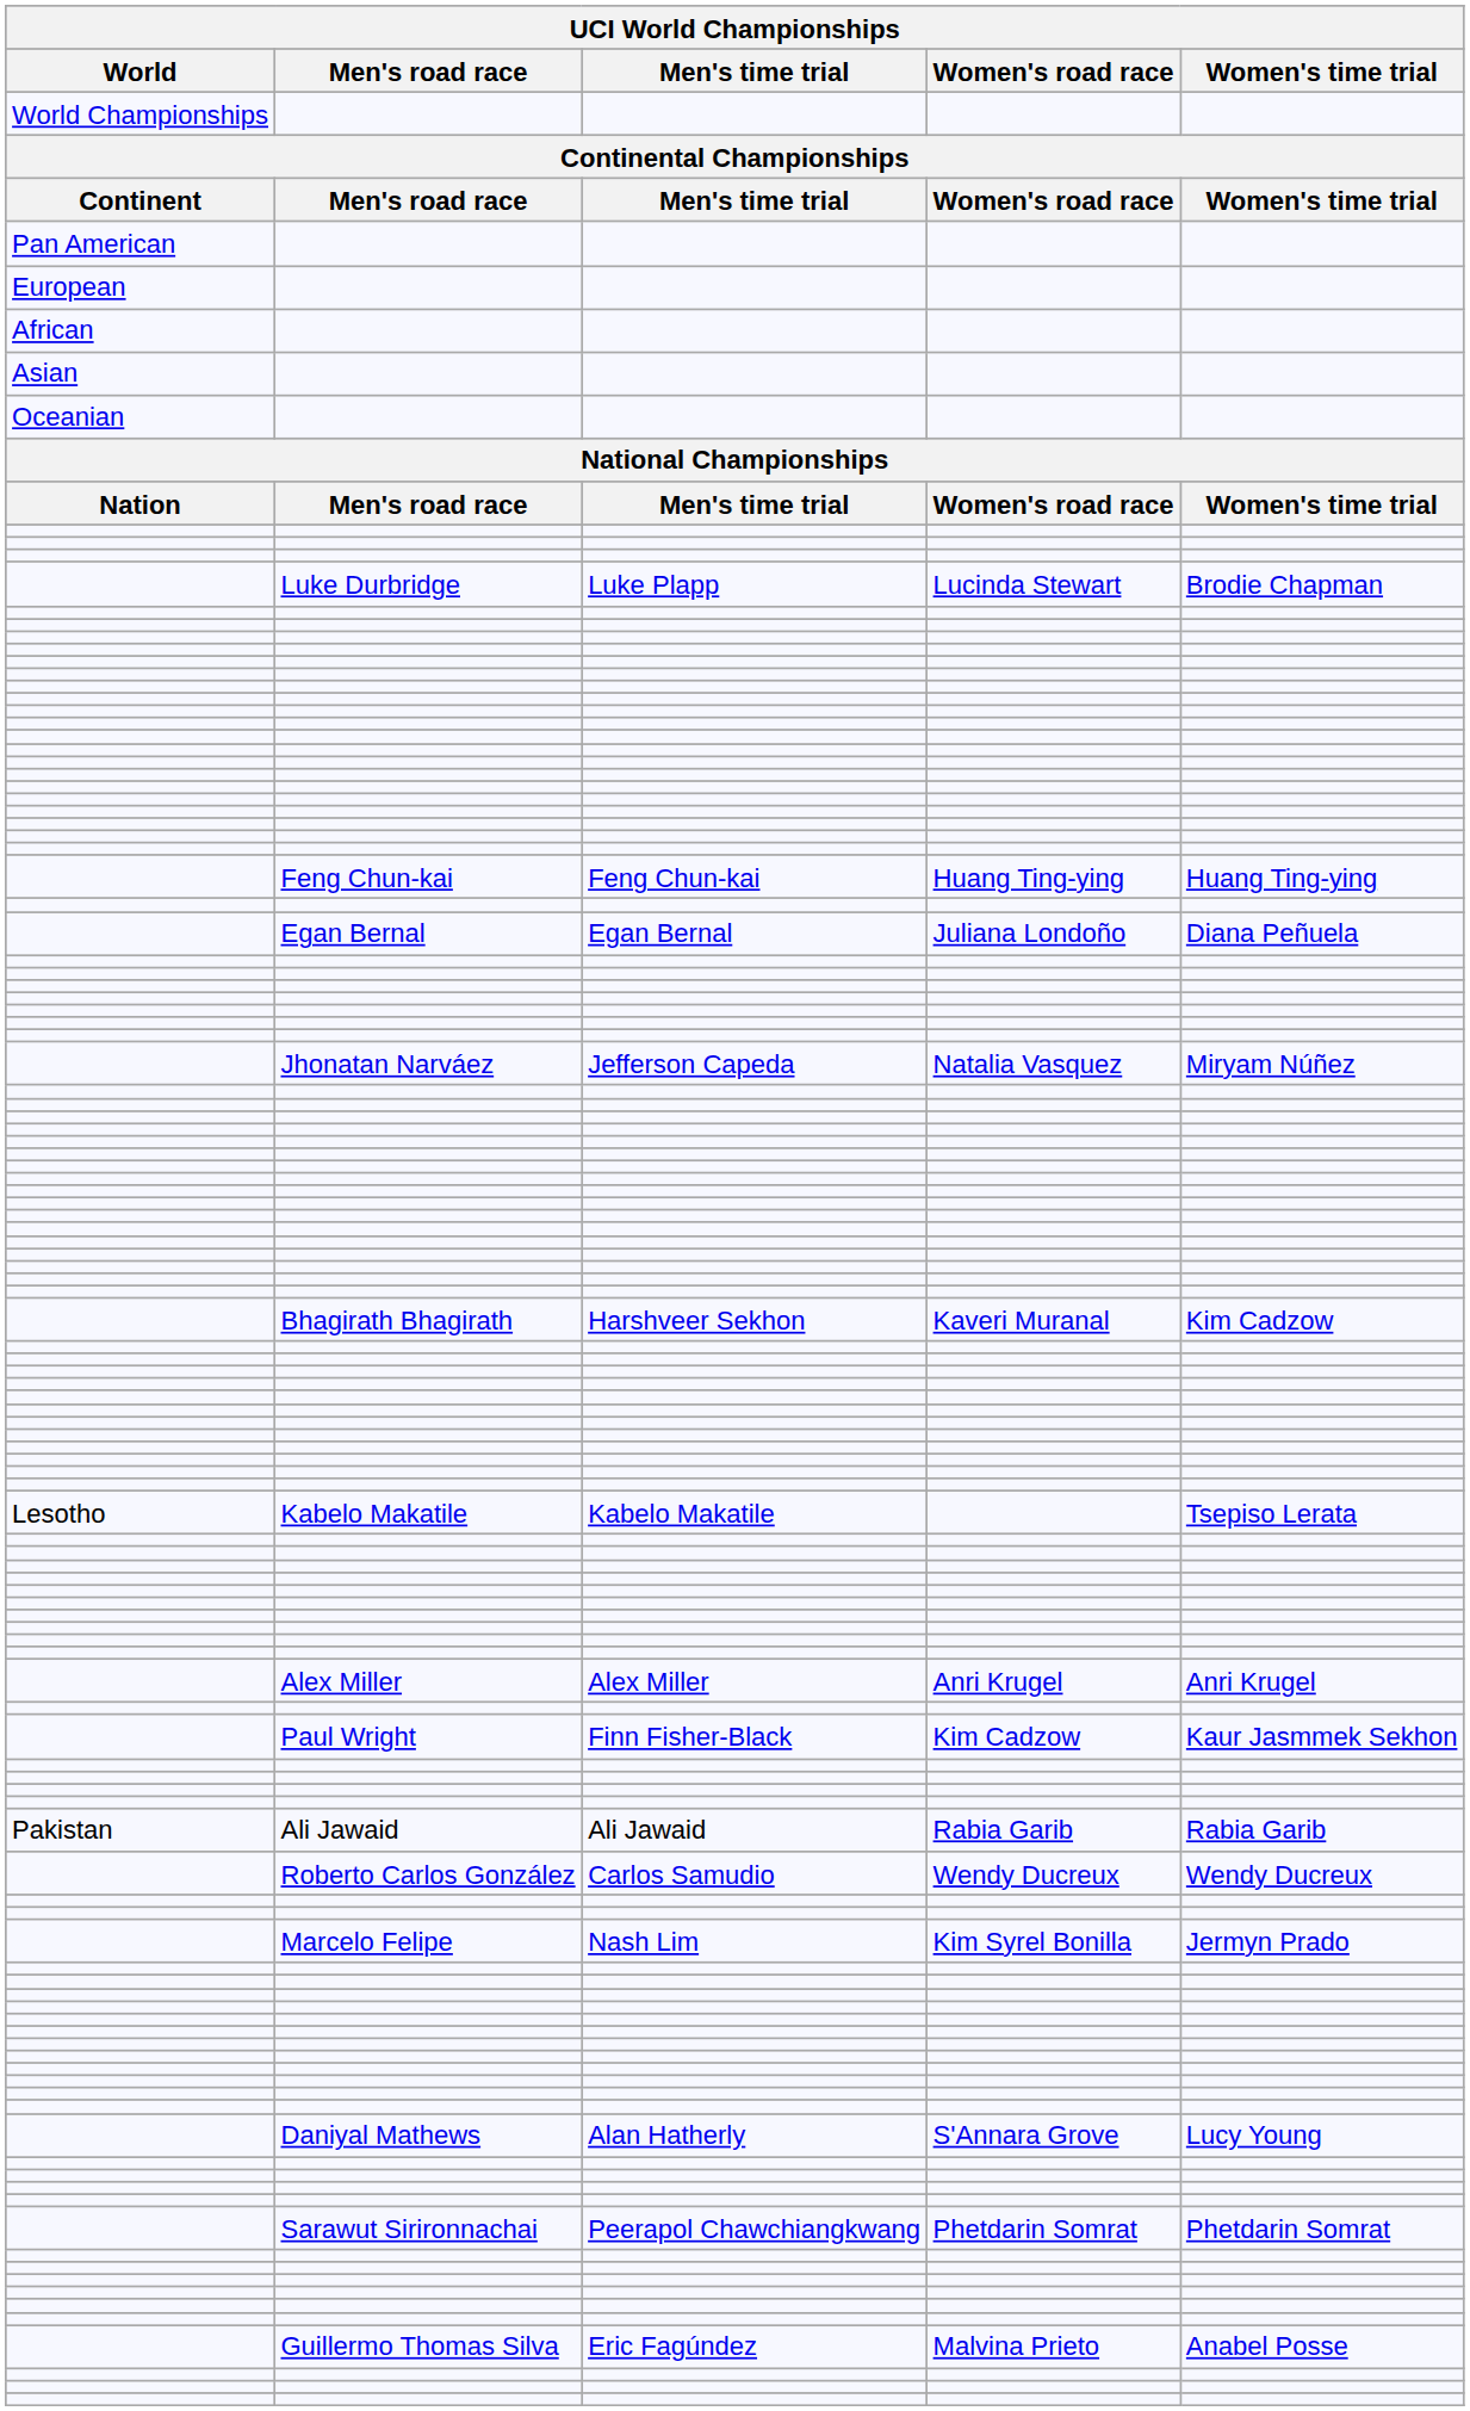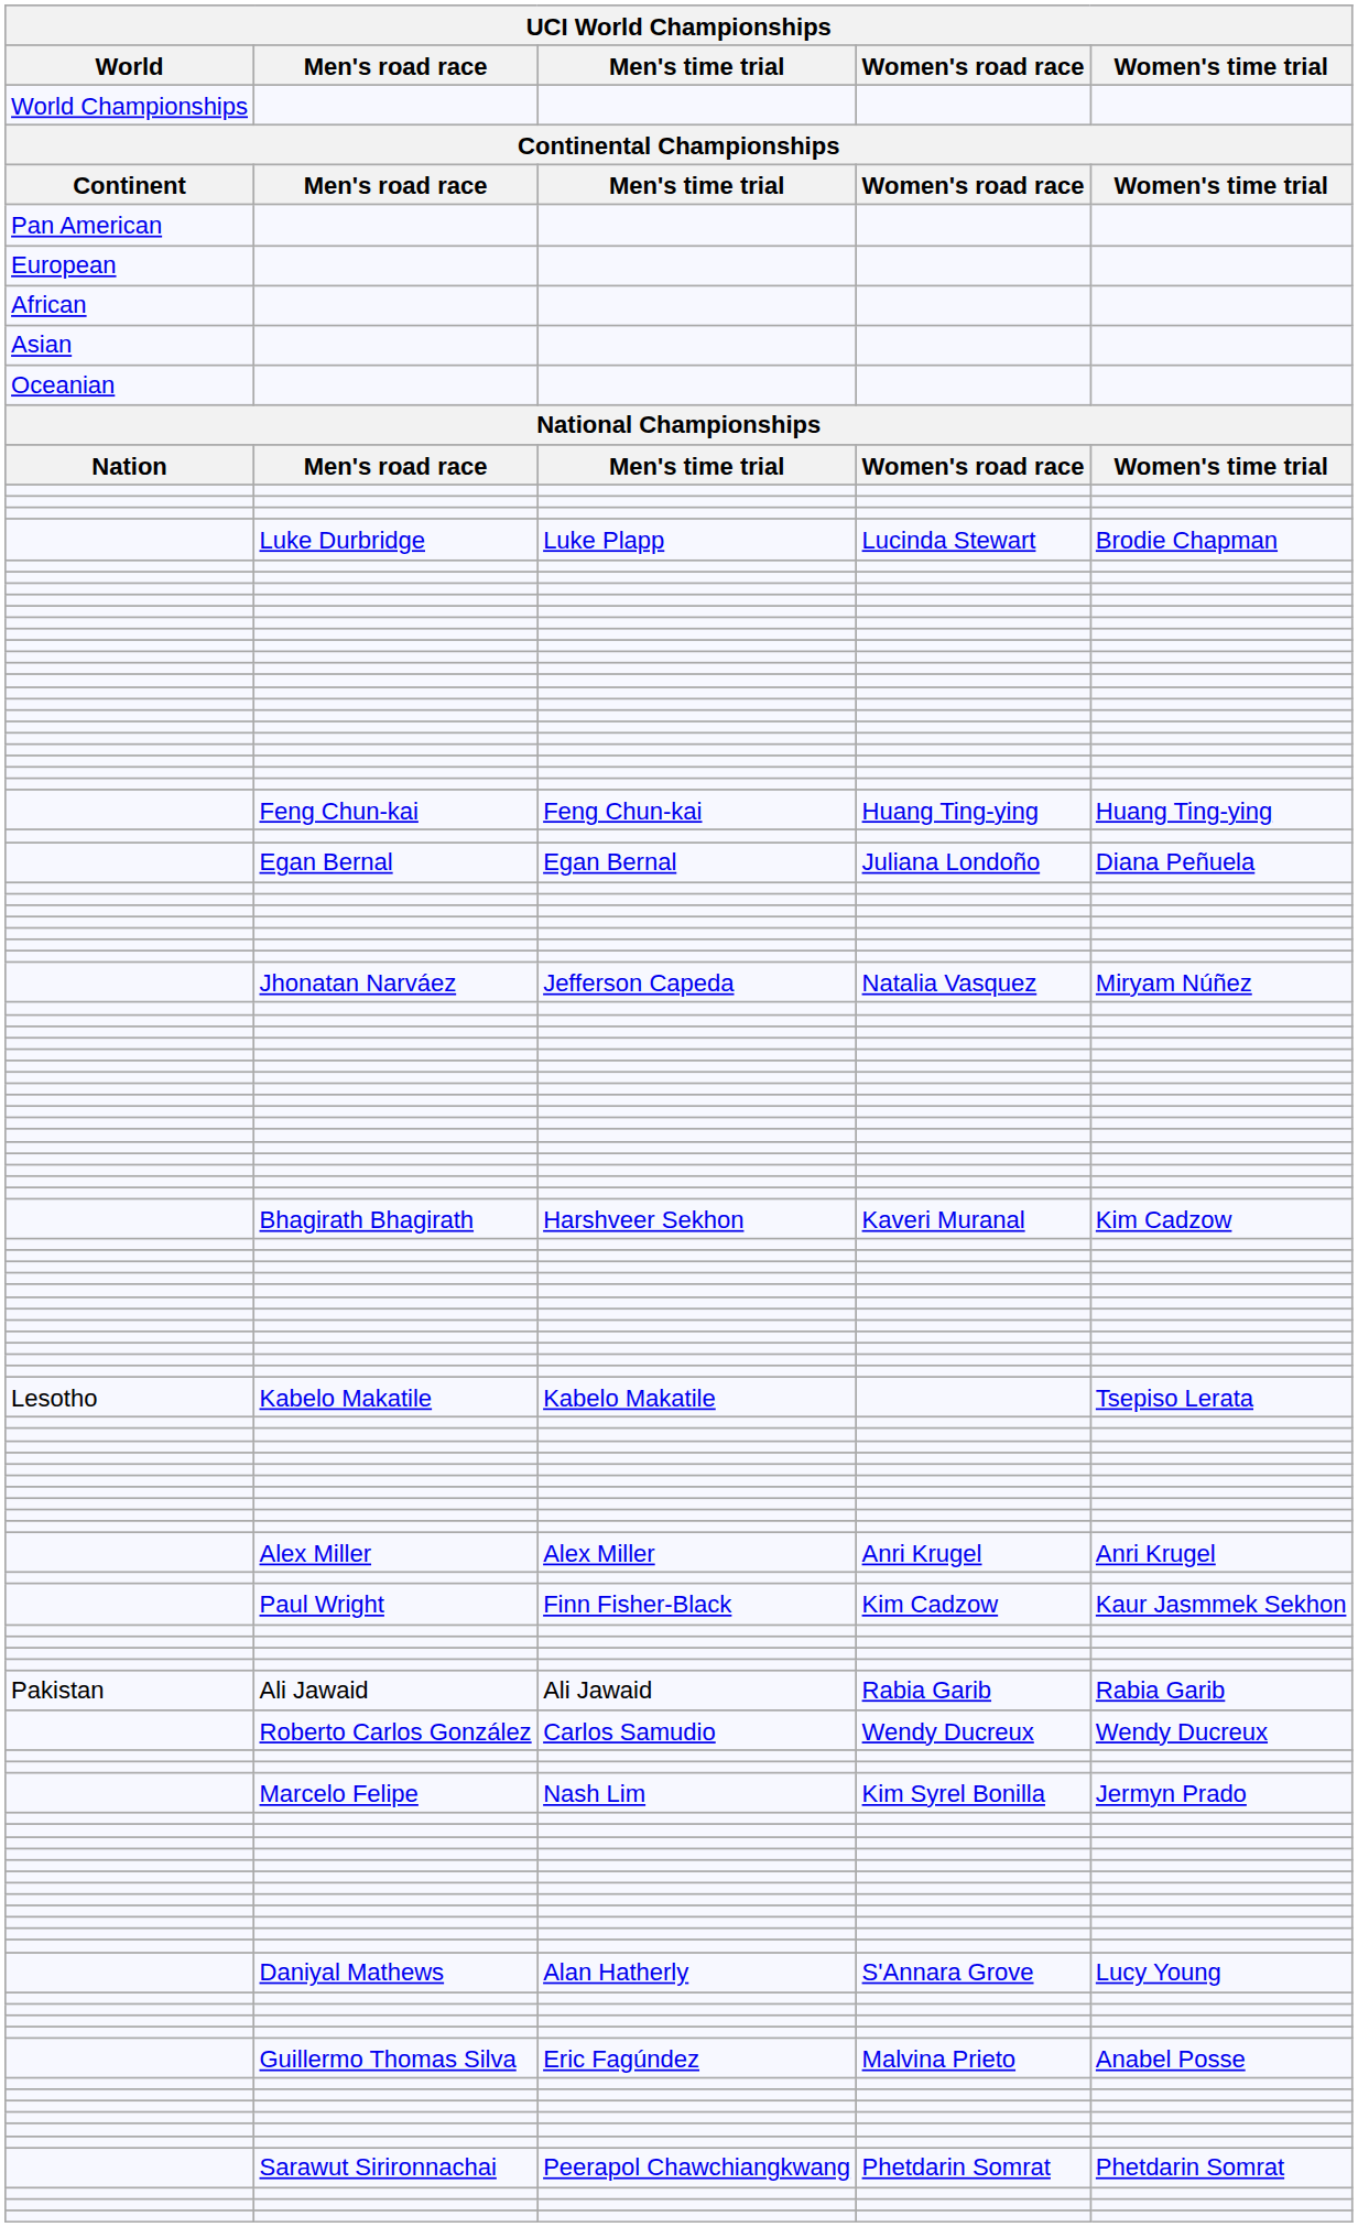 <table class="wikitable sortable"  style="background:#f7f8ff; font-size:80%; border:gray solid 1px;">
 <tr>
 <th colspan="5">UCI World Championships</th>
 </tr>
 <tr>
 <th>World</th>
 <th>Men's road race</th>
 <th>Men's time trial</th>
 <th>Women's road race</th>
 <th>Women's time trial</th>
 </tr>
 <tr>
 <td> <a href='#'>World Championships</a></td>
 <td></td>
 <td></td>
 <td></td>
 <td></td>
 </tr>
 <tr>
 <th colspan="5">Continental Championships</th>
 </tr>
 <tr>
 <th>Continent</th>
 <th>Men's road race</th>
 <th>Men's time trial</th>
 <th>Women's road race</th>
 <th>Women's time trial</th>
 </tr>
 <tr>
 <td> <a href='#'>Pan American</a></td>
 <td></td>
 <td></td>
 <td></td>
 <td></td>
 </tr>
 <tr>
 <td> <a href='#'>European</a></td>
 <td></td>
 <td></td>
 <td></td>
 <td></td>
 </tr>
 <tr>
 <td> <a href='#'>African</a></td>
 <td></td>
 <td></td>
 <td></td>
 <td></td>
 </tr>
 <tr>
 <td> <a href='#'>Asian</a></td>
 <td></td>
 <td></td>
 <td></td>
 <td></td>
 </tr>
 <tr>
 <td> <a href='#'>Oceanian</a></td>
 <td></td>
 <td></td>
 <td></td>
 <td></td>
 </tr>
 <tr>
 <th colspan="5">National Championships</th>
 </tr>
 <tr style="background:#ccc; text-align:center;">
 <th>Nation</th>
 <th>Men's road race</th>
 <th>Men's time trial</th>
 <th>Women's road race</th>
 <th>Women's time trial</th>
 </tr>
 <tr style="vertical-align:top;">
 <td></td>
 <td></td>
 <td></td>
 <td></td>
 <td></td>
 </tr>
 <tr style="vertical-align:top;">
 <td></td>
 <td></td>
 <td></td>
 <td></td>
 <td></td>
 </tr>
 <tr style="vertical-align:top;">
 <td></td>
 <td></td>
 <td></td>
 <td></td>
 <td></td>
 </tr>
 <tr style="vertical-align:top;">
 <td></td>
 <td><a href='#'>Luke Durbridge</a></td>
 <td><a href='#'>Luke Plapp</a></td>
 <td><a href='#'>Lucinda Stewart</a></td>
 <td><a href='#'>Brodie Chapman</a></td>
 </tr>
 <tr style="vertical-align:top;">
 <td></td>
 <td></td>
 <td></td>
 <td></td>
 <td></td>
 </tr>
 <tr style="vertical-align:top;">
 <td></td>
 <td></td>
 <td></td>
 <td></td>
 <td></td>
 </tr>
 <tr style="vertical-align:top;">
 <td></td>
 <td></td>
 <td></td>
 <td></td>
 <td></td>
 </tr>
 <tr style="vertical-align:top;">
 <td></td>
 <td></td>
 <td></td>
 <td></td>
 <td></td>
 </tr>
 <tr style="vertical-align:top;">
 <td></td>
 <td></td>
 <td></td>
 <td></td>
 <td></td>
 </tr>
 <tr style="vertical-align:top;">
 <td></td>
 <td></td>
 <td></td>
 <td></td>
 <td></td>
 </tr>
 <tr style="vertical-align:top;">
 <td></td>
 <td></td>
 <td></td>
 <td></td>
 <td></td>
 </tr>
 <tr style="vertical-align:top;">
 <td></td>
 <td></td>
 <td></td>
 <td></td>
 <td></td>
 </tr>
 <tr style="vertical-align:top;">
 <td></td>
 <td></td>
 <td></td>
 <td></td>
 <td></td>
 </tr>
 <tr style="vertical-align:top;">
 <td></td>
 <td></td>
 <td></td>
 <td></td>
 <td></td>
 </tr>
 <tr style="vertical-align:top;">
 <td></td>
 <td></td>
 <td></td>
 <td></td>
 <td></td>
 </tr>
 <tr style="vertical-align:top;">
 <td></td>
 <td></td>
 <td></td>
 <td></td>
 <td></td>
 </tr>
 <tr style="vertical-align:top;">
 <td></td>
 <td></td>
 <td></td>
 <td></td>
 <td></td>
 </tr>
 <tr style="vertical-align:top;">
 <td></td>
 <td></td>
 <td></td>
 <td></td>
 <td></td>
 </tr>
 <tr style="vertical-align:top;">
 <td></td>
 <td></td>
 <td></td>
 <td></td>
 <td></td>
 </tr>
 <tr style="vertical-align:top;">
 <td></td>
 <td></td>
 <td></td>
 <td></td>
 <td></td>
 </tr>
 <tr style="vertical-align:top;">
 <td></td>
 <td></td>
 <td></td>
 <td></td>
 <td></td>
 </tr>
 <tr style="vertical-align:top;">
 <td></td>
 <td></td>
 <td></td>
 <td></td>
 <td></td>
 </tr>
 <tr style="vertical-align:top;">
 <td></td>
 <td></td>
 <td></td>
 <td></td>
 <td></td>
 </tr>
 <tr style="vertical-align:top;">
 <td></td>
 <td></td>
 <td></td>
 <td></td>
 <td></td>
 </tr>
 <tr>
 <td></td>
 <td><a href='#'>Feng Chun-kai</a></td>
 <td><a href='#'>Feng Chun-kai</a></td>
 <td><a href='#'>Huang Ting-ying</a></td>
 <td><a href='#'>Huang Ting-ying</a></td>
 </tr>
 <tr style="vertical-align:top;">
 <td></td>
 <td></td>
 <td></td>
 <td></td>
 <td></td>
 </tr>
 <tr style="vertical-align:top;">
 <td></td>
 <td><a href='#'>Egan Bernal</a></td>
 <td><a href='#'>Egan Bernal</a></td>
 <td><a href='#'>Juliana Londoño</a></td>
 <td><a href='#'>Diana Peñuela</a></td>
 </tr>
 <tr style="vertical-align:top;">
 <td></td>
 <td></td>
 <td></td>
 <td></td>
 <td></td>
 </tr>
 <tr style="vertical-align:top;">
 <td></td>
 <td></td>
 <td></td>
 <td></td>
 <td></td>
 </tr>
 <tr style="vertical-align:top;">
 <td></td>
 <td></td>
 <td></td>
 <td></td>
 <td></td>
 </tr>
 <tr style="vertical-align:top;">
 <td></td>
 <td></td>
 <td></td>
 <td></td>
 <td></td>
 </tr>
 <tr style="vertical-align:top;">
 <td></td>
 <td></td>
 <td></td>
 <td></td>
 <td></td>
 </tr>
 <tr style="vertical-align:top;">
 <td></td>
 <td></td>
 <td></td>
 <td></td>
 <td></td>
 </tr>
 <tr style="vertical-align:top;">
 <td></td>
 <td></td>
 <td></td>
 <td></td>
 <td></td>
 </tr>
 <tr style="vertical-align:top;">
 <td></td>
 <td><a href='#'>Jhonatan Narváez</a></td>
 <td><a href='#'>Jefferson Capeda</a></td>
 <td><a href='#'>Natalia Vasquez</a></td>
 <td><a href='#'>Miryam Núñez</a></td>
 </tr>
 <tr style="vertical-align:top;">
 <td></td>
 <td></td>
 <td></td>
 <td></td>
 <td></td>
 </tr>
 <tr style="vertical-align:top;">
 <td></td>
 <td></td>
 <td></td>
 <td></td>
 <td></td>
 </tr>
 <tr style="vertical-align:top;">
 <td></td>
 <td></td>
 <td></td>
 <td></td>
 <td></td>
 </tr>
 <tr style="vertical-align:top;">
 <td></td>
 <td></td>
 <td></td>
 <td></td>
 <td></td>
 </tr>
 <tr style="vertical-align:top;">
 <td></td>
 <td></td>
 <td></td>
 <td></td>
 <td></td>
 </tr>
 <tr style="vertical-align:top;">
 <td></td>
 <td></td>
 <td></td>
 <td></td>
 <td></td>
 </tr>
 <tr style="vertical-align:top;">
 <td></td>
 <td></td>
 <td></td>
 <td></td>
 <td></td>
 </tr>
 <tr style="vertical-align:top;">
 <td></td>
 <td></td>
 <td></td>
 <td></td>
 <td></td>
 </tr>
 <tr style="vertical-align:top;">
 <td></td>
 <td></td>
 <td></td>
 <td></td>
 <td></td>
 </tr>
 <tr style="vertical-align:top;">
 <td></td>
 <td></td>
 <td></td>
 <td></td>
 <td></td>
 </tr>
 <tr style="vertical-align:top;">
 <td></td>
 <td></td>
 <td></td>
 <td></td>
 <td></td>
 </tr>
 <tr style="vertical-align:top;">
 <td></td>
 <td></td>
 <td></td>
 <td></td>
 <td></td>
 </tr>
 <tr style="vertical-align:top;">
 <td></td>
 <td></td>
 <td></td>
 <td></td>
 <td></td>
 </tr>
 <tr style="vertical-align:top;">
 <td></td>
 <td></td>
 <td></td>
 <td></td>
 <td></td>
 </tr>
 <tr style="vertical-align:top;">
 <td></td>
 <td></td>
 <td></td>
 <td></td>
 <td></td>
 </tr>
 <tr style="vertical-align:top;">
 <td></td>
 <td></td>
 <td></td>
 <td></td>
 <td></td>
 </tr>
 <tr style="vertical-align:top;">
 <td></td>
 <td></td>
 <td></td>
 <td></td>
 <td></td>
 </tr>
 <tr style="vertical-align:top;">
 <td></td>
 <td><a href='#'>Bhagirath Bhagirath</a></td>
 <td><a href='#'>Harshveer Sekhon</a></td>
 <td><a href='#'>Kaveri Muranal</a></td>
 <td><a href='#'>Kim Cadzow</a></td>
 </tr>
 <tr style="vertical-align:top;">
 <td></td>
 <td></td>
 <td></td>
 <td></td>
 <td></td>
 </tr>
 <tr style="vertical-align:top;">
 <td></td>
 <td></td>
 <td></td>
 <td></td>
 <td></td>
 </tr>
 <tr style="vertical-align:top;">
 <td></td>
 <td></td>
 <td></td>
 <td></td>
 <td></td>
 </tr>
 <tr style="vertical-align:top;">
 <td></td>
 <td></td>
 <td></td>
 <td></td>
 <td></td>
 </tr>
 <tr style="vertical-align:top;">
 <td></td>
 <td></td>
 <td></td>
 <td></td>
 <td></td>
 </tr>
 <tr style="vertical-align:top;">
 <td></td>
 <td></td>
 <td></td>
 <td></td>
 <td></td>
 </tr>
 <tr style="vertical-align:top;">
 <td></td>
 <td></td>
 <td></td>
 <td></td>
 <td></td>
 </tr>
 <tr style="vertical-align:top;">
 <td></td>
 <td></td>
 <td></td>
 <td></td>
 <td></td>
 </tr>
 <tr style="vertical-align:top;">
 <td></td>
 <td></td>
 <td></td>
 <td></td>
 <td></td>
 </tr>
 <tr style="vertical-align:top;">
 <td></td>
 <td></td>
 <td></td>
 <td></td>
 <td></td>
 </tr>
 <tr style="vertical-align:top;">
 <td></td>
 <td></td>
 <td></td>
 <td></td>
 <td></td>
 </tr>
 <tr style="vertical-align:top;">
 <td></td>
 <td></td>
 <td></td>
 <td></td>
 <td></td>
 </tr>
 <tr>
 <td>Lesotho</td>
 <td><a href='#'>Kabelo Makatile</a></td>
 <td><a href='#'>Kabelo Makatile</a></td>
 <td></td>
 <td><a href='#'>Tsepiso Lerata</a></td>
 </tr>
 <tr style="vertical-align:top;">
 <td></td>
 <td></td>
 <td></td>
 <td></td>
 <td></td>
 </tr>
 <tr style="vertical-align:top;">
 <td></td>
 <td></td>
 <td></td>
 <td></td>
 <td></td>
 </tr>
 <tr style="vertical-align:top;">
 <td></td>
 <td></td>
 <td></td>
 <td></td>
 <td></td>
 </tr>
 <tr style="vertical-align:top;">
 <td></td>
 <td></td>
 <td></td>
 <td></td>
 <td></td>
 </tr>
 <tr style="vertical-align:top;">
 <td></td>
 <td></td>
 <td></td>
 <td></td>
 <td></td>
 </tr>
 <tr style="vertical-align:top;">
 <td></td>
 <td></td>
 <td></td>
 <td></td>
 <td></td>
 </tr>
 <tr style="vertical-align:top;">
 <td></td>
 <td></td>
 <td></td>
 <td></td>
 <td></td>
 </tr>
 <tr style="vertical-align:top;">
 <td></td>
 <td></td>
 <td></td>
 <td></td>
 <td></td>
 </tr>
 <tr style="vertical-align:top;">
 <td></td>
 <td></td>
 <td></td>
 <td></td>
 <td></td>
 </tr>
 <tr style="vertical-align:top;">
 <td></td>
 <td></td>
 <td></td>
 <td></td>
 <td></td>
 </tr>
 <tr style="vertical-align:top;">
 <td></td>
 <td><a href='#'>Alex Miller</a></td>
 <td><a href='#'>Alex Miller</a></td>
 <td><a href='#'>Anri Krugel</a></td>
 <td><a href='#'>Anri Krugel</a></td>
 </tr>
 <tr style="vertical-align:top;">
 <td></td>
 <td></td>
 <td></td>
 <td></td>
 <td></td>
 </tr>
 <tr style="vertical-align:top;">
 <td></td>
 <td><a href='#'>Paul Wright</a></td>
 <td><a href='#'>Finn Fisher-Black</a></td>
 <td><a href='#'>Kim Cadzow</a></td>
 <td><a href='#'>Kaur Jasmmek Sekhon</a></td>
 </tr>
 <tr style="vertical-align:top;">
 <td></td>
 <td></td>
 <td></td>
 <td></td>
 <td></td>
 </tr>
 <tr style="vertical-align:top;">
 <td></td>
 <td></td>
 <td></td>
 <td></td>
 <td></td>
 </tr>
 <tr style="vertical-align:top;">
 <td></td>
 <td></td>
 <td></td>
 <td></td>
 <td></td>
 </tr>
 <tr style="vertical-align:top;">
 <td></td>
 <td></td>
 <td></td>
 <td></td>
 <td></td>
 </tr>
 <tr>
 <td> Pakistan</td>
 <td>Ali Jawaid</td>
 <td>Ali Jawaid</td>
 <td><a href='#'>Rabia Garib</a></td>
 <td><a href='#'>Rabia Garib</a></td>
 </tr>
 <tr style="vertical-align:top;">
 <td></td>
 <td><a href='#'>Roberto Carlos González</a></td>
 <td><a href='#'>Carlos Samudio</a></td>
 <td><a href='#'>Wendy Ducreux</a></td>
 <td><a href='#'>Wendy Ducreux</a></td>
 </tr>
 <tr style="vertical-align:top;">
 <td></td>
 <td></td>
 <td></td>
 <td></td>
 <td></td>
 </tr>
 <tr style="vertical-align:top;">
 <td></td>
 <td></td>
 <td></td>
 <td></td>
 <td></td>
 </tr>
 <tr style="vertical-align:top;">
 <td></td>
 <td><a href='#'>Marcelo Felipe</a></td>
 <td><a href='#'>Nash Lim</a></td>
 <td><a href='#'>Kim Syrel Bonilla</a></td>
 <td><a href='#'>Jermyn Prado</a></td>
 </tr>
 <tr style="vertical-align:top;">
 <td></td>
 <td></td>
 <td></td>
 <td></td>
 <td></td>
 </tr>
 <tr style="vertical-align:top;">
 <td></td>
 <td></td>
 <td></td>
 <td></td>
 <td></td>
 </tr>
 <tr style="vertical-align:top;">
 <td></td>
 <td></td>
 <td></td>
 <td></td>
 <td></td>
 </tr>
 <tr style="vertical-align:top;">
 <td></td>
 <td></td>
 <td></td>
 <td></td>
 <td></td>
 </tr>
 <tr style="vertical-align:top;">
 <td></td>
 <td></td>
 <td></td>
 <td></td>
 <td></td>
 </tr>
 <tr style="vertical-align:top;">
 <td></td>
 <td></td>
 <td></td>
 <td></td>
 <td></td>
 </tr>
 <tr style="vertical-align:top;">
 <td></td>
 <td></td>
 <td></td>
 <td></td>
 <td></td>
 </tr>
 <tr style="vertical-align:top;">
 <td></td>
 <td></td>
 <td></td>
 <td></td>
 <td></td>
 </tr>
 <tr style="vertical-align:top;">
 <td></td>
 <td></td>
 <td></td>
 <td></td>
 <td></td>
 </tr>
 <tr style="vertical-align:top;">
 <td></td>
 <td></td>
 <td></td>
 <td></td>
 <td></td>
 </tr>
 <tr style="vertical-align:top;">
 <td></td>
 <td></td>
 <td></td>
 <td></td>
 <td></td>
 </tr>
 <tr style="vertical-align:top;">
 <td></td>
 <td></td>
 <td></td>
 <td></td>
 <td></td>
 </tr>
 <tr style="vertical-align:top;">
 <td></td>
 <td><a href='#'>Daniyal Mathews</a></td>
 <td><a href='#'>Alan Hatherly</a></td>
 <td><a href='#'>S'Annara Grove</a></td>
 <td><a href='#'>Lucy Young</a></td>
 </tr>
 <tr style="vertical-align:top;">
 <td></td>
 <td></td>
 <td></td>
 <td></td>
 <td></td>
 </tr>
 <tr style="vertical-align:top;">
 <td></td>
 <td></td>
 <td></td>
 <td></td>
 <td></td>
 </tr>
 <tr style="vertical-align:top;">
 <td></td>
 <td></td>
 <td></td>
 <td></td>
 <td></td>
 </tr>
 <tr style="vertical-align:top;">
 <td></td>
 <td></td>
 <td></td>
 <td></td>
 <td></td>
 </tr>
 <tr style="vertical-align:top;">
 <td></td>
-<td><a href='#'>Sarawut Sirironnachai</a></td>
-<td><a href='#'>Peerapol Chawchiangkwang</a></td>
-<td><a href='#'>Phetdarin Somrat</a></td>
-<td><a href='#'>Phetdarin Somrat</a></td>
+<td><a href='#'>Guillermo Thomas Silva</a></td>
+<td><a href='#'>Eric Fagúndez</a></td>
+<td><a href='#'>Malvina Prieto</a></td>
+<td><a href='#'>Anabel Posse</a></td>
 </tr>
 <tr style="vertical-align:top;">
 <td></td>
 <td></td>
 <td></td>
 <td></td>
 <td></td>
 </tr>
 <tr style="vertical-align:top;">
 <td></td>
 <td></td>
 <td></td>
 <td></td>
 <td></td>
 </tr>
 <tr style="vertical-align:top;">
 <td></td>
 <td></td>
 <td></td>
 <td></td>
 <td></td>
 </tr>
 <tr style="vertical-align:top;">
 <td></td>
 <td></td>
 <td></td>
 <td></td>
 <td></td>
 </tr>
 <tr style="vertical-align:top;">
 <td></td>
 <td></td>
 <td></td>
 <td></td>
 <td></td>
 </tr>
 <tr style="vertical-align:top;">
 <td></td>
 <td></td>
 <td></td>
 <td></td>
 <td></td>
 </tr>
 <tr style="vertical-align:top;">
 <td></td>
-<td><a href='#'>Guillermo Thomas Silva</a></td>
-<td><a href='#'>Eric Fagúndez</a></td>
-<td><a href='#'>Malvina Prieto</a></td>
-<td><a href='#'>Anabel Posse</a></td>
+<td><a href='#'>Sarawut Sirironnachai</a></td>
+<td><a href='#'>Peerapol Chawchiangkwang</a></td>
+<td><a href='#'>Phetdarin Somrat</a></td>
+<td><a href='#'>Phetdarin Somrat</a></td>
 </tr>
 <tr style="vertical-align:top;">
 <td></td>
 <td></td>
 <td></td>
 <td></td>
 <td></td>
 </tr>
 <tr style="vertical-align:top;">
 <td></td>
 <td></td>
 <td></td>
 <td></td>
 <td></td>
 </tr>
 <tr style="vertical-align:top;">
 <td></td>
 <td></td>
 <td></td>
 <td></td>
 <td></td>
 </tr>
 </table>
